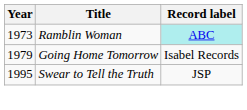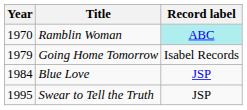 <table class="wikitable sortable">
 <tr>
 <th>Year</th>
 <th>Title</th>
 <th>Record label</th>
 </tr>
 <tr>
-<td>1973</td>
+<td>1970</td>
 <td><em>Ramblin Woman</em></td>
 <td style="background: paleturquoise; text-align:center;"><a href='#'>ABC</a></td>
 </tr>
 <tr>
 <td>1979</td>
 <td><em>Going Home Tomorrow</em></td>
 <td style="text-align:center;">Isabel Records</td>
 </tr>
 <tr>
+<td>1984</td>
+<td><em>Blue Love</em></td>
+<td style="text-align:center;"><a href='#'>JSP</a></td>
+</tr>
+<tr>
 <td>1995</td>
 <td><em>Swear to Tell the Truth</em></td>
 <td style="text-align:center;">JSP</td>
 </tr>
 </table>
